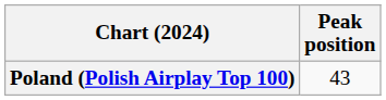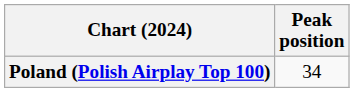 <table class="wikitable plainrowheaders" style="text-align:center">
 <tr>
 <th>Chart (2024)</th>
 <th>Peak<br>position</th>
 </tr>
 <tr>
 <th scope="row">Poland (<a href='#'>Polish Airplay Top 100</a>)</th>
-<td>43</td>
+<td>34</td>
 </tr>
 </table>
